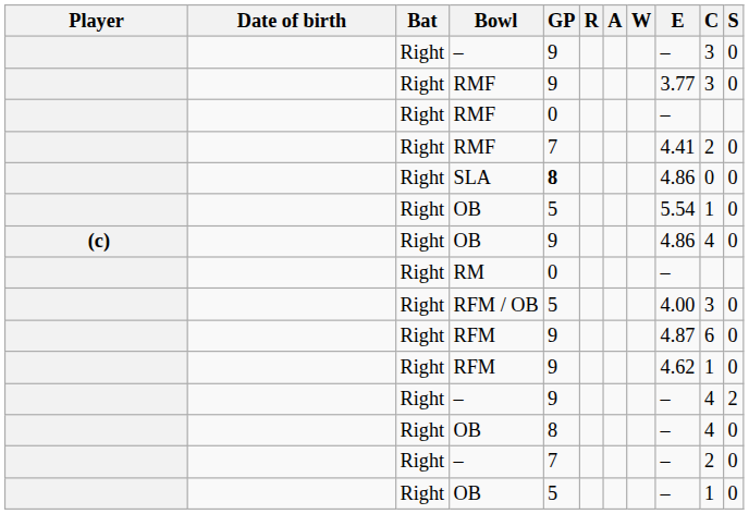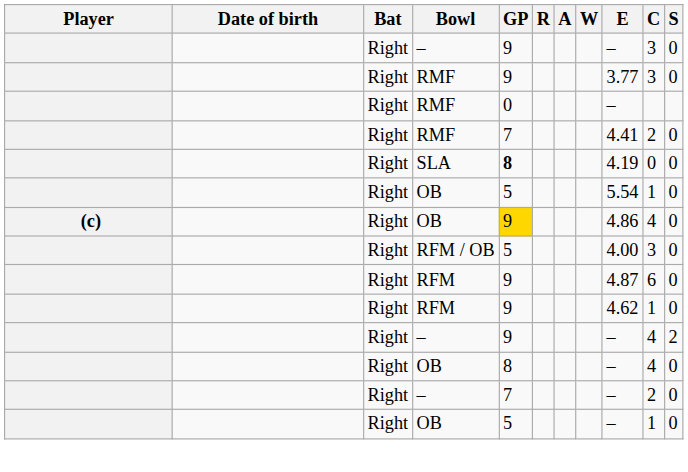 <table class="wikitable sortable plainrowheaders">
 <tr>
 <th scope="col" width="140">Player</th>
 <th scope="col" width="160">Date of birth</th>
 <th scope="col">Bat</th>
 <th scope="col">Bowl</th>
 <th scope="col">GP</th>
 <th scope="col">R</th>
 <th scope="col">A</th>
 <th scope="col">W</th>
 <th scope="col">E</th>
 <th scope="col">C</th>
 <th scope="col">S</th>
 </tr>
 <tr>
 <th scope="row"> </th>
 <td></td>
 <td>Right</td>
 <td>–</td>
 <td>9</td>
 <td></td>
 <td></td>
 <td></td>
 <td>–</td>
 <td>3</td>
 <td>0</td>
 </tr>
 <tr>
 <th scope="row"></th>
 <td></td>
 <td>Right</td>
 <td>RMF</td>
 <td>9</td>
 <td></td>
 <td></td>
 <td></td>
 <td>3.77</td>
 <td>3</td>
 <td>0</td>
 </tr>
 <tr>
 <th scope="row"></th>
 <td></td>
 <td>Right</td>
 <td>RMF</td>
 <td>0</td>
 <td></td>
 <td></td>
 <td></td>
 <td>–</td>
 <td></td>
 <td></td>
 </tr>
 <tr>
 <th scope="row"></th>
 <td></td>
 <td>Right</td>
 <td>RMF</td>
 <td>7</td>
 <td></td>
 <td></td>
 <td></td>
 <td>4.41</td>
 <td>2</td>
 <td>0</td>
 </tr>
 <tr>
 <th scope="row"></th>
 <td></td>
 <td>Right</td>
 <td>SLA</td>
 <td><strong>8</strong></td>
 <td></td>
 <td></td>
 <td></td>
-<td>4.86</td>
+<td>4.19</td>
 <td>0</td>
 <td>0</td>
 </tr>
 <tr>
 <th scope="row"></th>
 <td></td>
 <td>Right</td>
 <td>OB</td>
 <td>5</td>
 <td></td>
 <td></td>
 <td></td>
 <td>5.54</td>
 <td>1</td>
 <td>0</td>
 </tr>
 <tr>
 <th scope="row"> (c)</th>
 <td></td>
 <td>Right</td>
 <td>OB</td>
-<td>9</td>
+<td style="background: gold;">9</td>
 <td></td>
 <td></td>
 <td></td>
 <td>4.86</td>
 <td>4</td>
 <td>0</td>
-</tr>
-<tr>
-<th scope="row"></th>
-<td></td>
-<td>Right</td>
-<td>RM</td>
-<td>0</td>
-<td></td>
-<td></td>
-<td></td>
-<td>–</td>
-<td></td>
-<td></td>
 </tr>
 <tr>
 <th scope="row"></th>
 <td></td>
 <td>Right</td>
 <td>RFM / OB</td>
 <td>5</td>
 <td></td>
 <td></td>
 <td></td>
 <td>4.00</td>
 <td>3</td>
 <td>0</td>
 </tr>
 <tr>
 <th scope="row"></th>
 <td></td>
 <td>Right</td>
 <td>RFM</td>
 <td>9</td>
 <td></td>
 <td></td>
 <td></td>
 <td>4.87</td>
 <td>6</td>
 <td>0</td>
 </tr>
 <tr>
 <th scope="row"></th>
 <td></td>
 <td>Right</td>
 <td>RFM</td>
 <td>9</td>
 <td></td>
 <td></td>
 <td></td>
 <td>4.62</td>
 <td>1</td>
 <td>0</td>
 </tr>
 <tr>
 <th scope="row"> </th>
 <td></td>
 <td>Right</td>
 <td>–</td>
 <td>9</td>
 <td></td>
 <td></td>
 <td></td>
 <td>–</td>
 <td>4</td>
 <td>2</td>
 </tr>
 <tr>
 <th scope="row"></th>
 <td></td>
 <td>Right</td>
 <td>OB</td>
 <td>8</td>
 <td></td>
 <td></td>
 <td></td>
 <td>–</td>
 <td>4</td>
 <td>0</td>
 </tr>
 <tr>
 <th scope="row"> </th>
 <td></td>
 <td>Right</td>
 <td>–</td>
 <td>7</td>
 <td></td>
 <td></td>
 <td></td>
 <td>–</td>
 <td>2</td>
 <td>0</td>
 </tr>
 <tr>
 <th scope="row"></th>
 <td></td>
 <td>Right</td>
 <td>OB</td>
 <td>5</td>
 <td></td>
 <td></td>
 <td></td>
 <td>–</td>
 <td>1</td>
 <td>0</td>
 </tr>
 </table>
